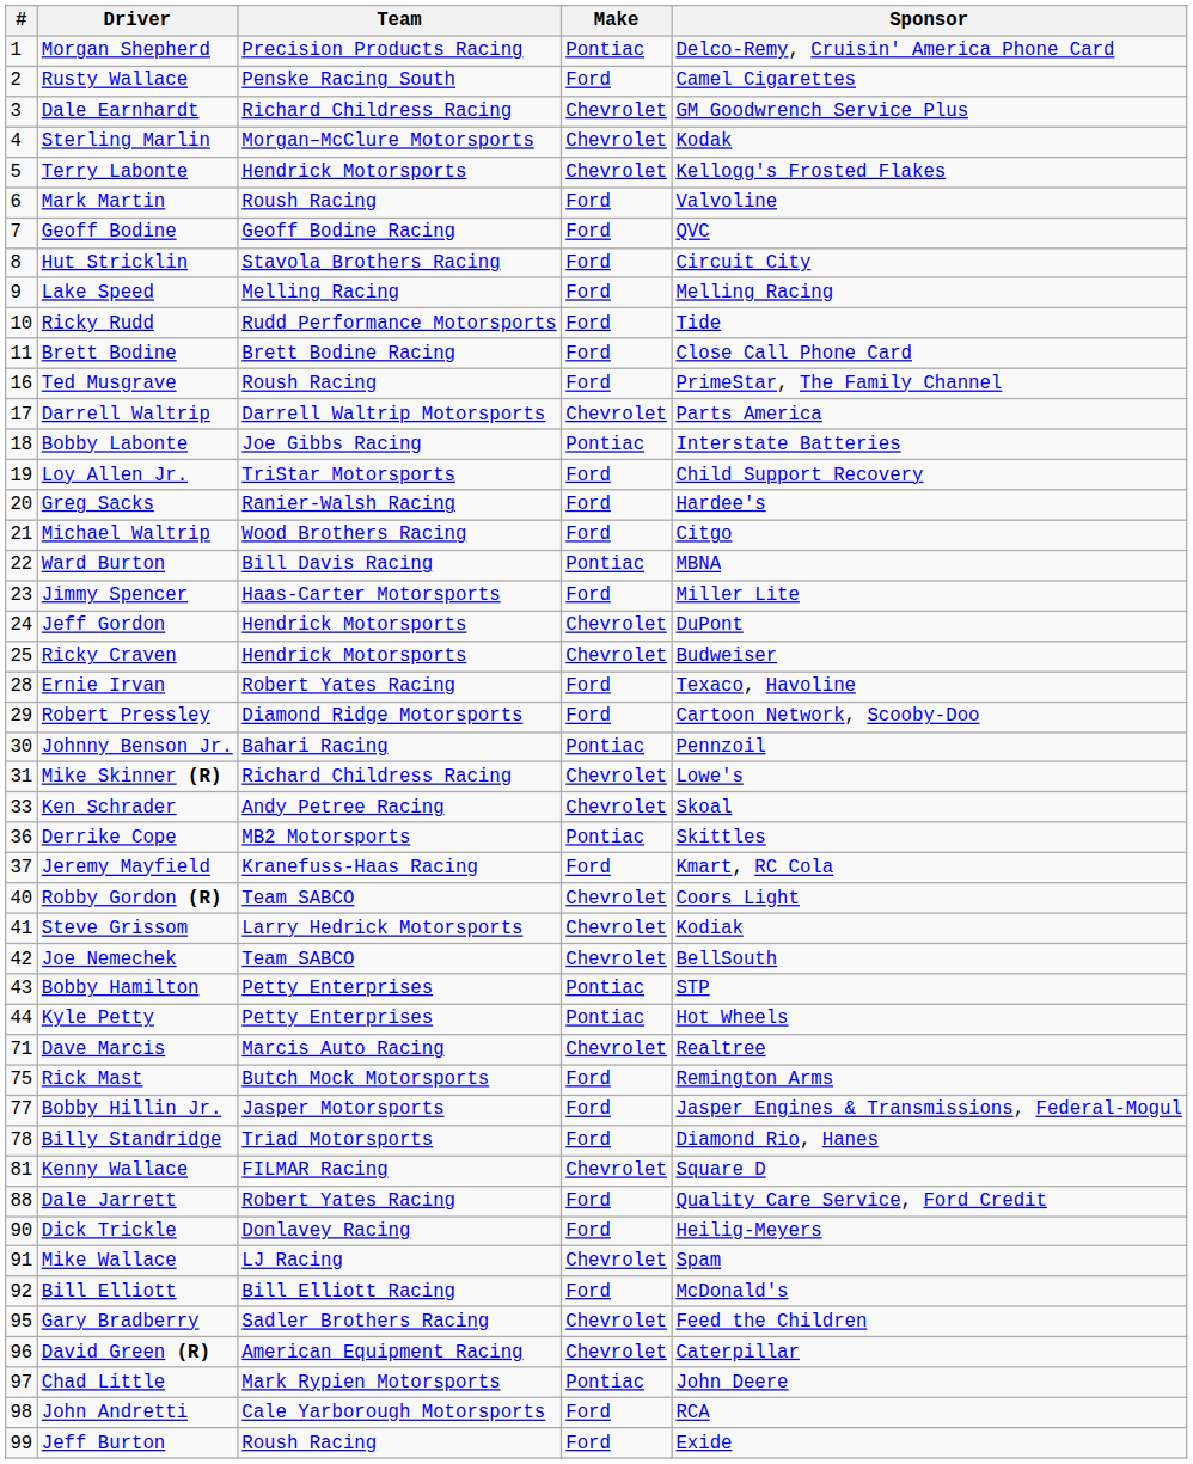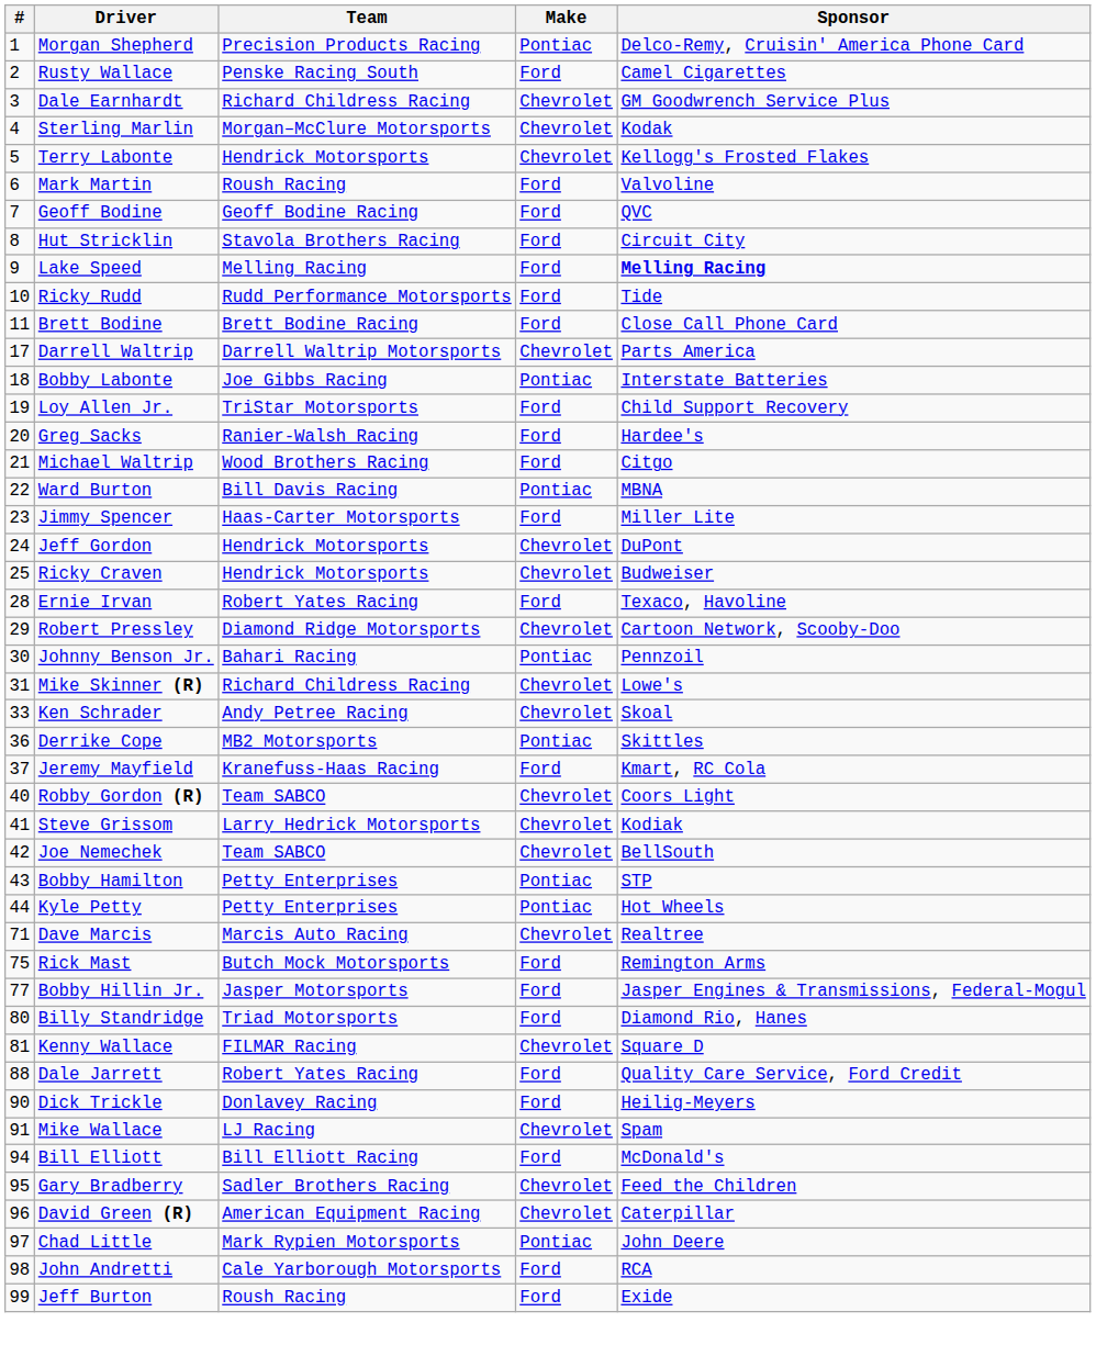 <table class="wikitable" style="font-size:95%">
 <tr>
 <th>#</th>
 <th>Driver</th>
 <th>Team</th>
 <th>Make</th>
 <th>Sponsor</th>
 </tr>
 <tr>
 <td>1</td>
 <td><a href='#'>Morgan Shepherd</a></td>
 <td><a href='#'>Precision Products Racing</a></td>
 <td><a href='#'>Pontiac</a></td>
 <td><a href='#'>Delco-Remy</a>, <a href='#'>Cruisin' America Phone Card</a></td>
 </tr>
 <tr>
 <td>2</td>
 <td><a href='#'>Rusty Wallace</a></td>
 <td><a href='#'>Penske Racing South</a></td>
 <td><a href='#'>Ford</a></td>
 <td><a href='#'>Camel Cigarettes</a></td>
 </tr>
 <tr>
 <td>3</td>
 <td><a href='#'>Dale Earnhardt</a></td>
 <td><a href='#'>Richard Childress Racing</a></td>
 <td><a href='#'>Chevrolet</a></td>
 <td><a href='#'>GM Goodwrench Service Plus</a></td>
 </tr>
 <tr>
 <td>4</td>
 <td><a href='#'>Sterling Marlin</a></td>
 <td><a href='#'>Morgan–McClure Motorsports</a></td>
 <td><a href='#'>Chevrolet</a></td>
 <td><a href='#'>Kodak</a></td>
 </tr>
 <tr>
 <td>5</td>
 <td><a href='#'>Terry Labonte</a></td>
 <td><a href='#'>Hendrick Motorsports</a></td>
 <td><a href='#'>Chevrolet</a></td>
 <td><a href='#'>Kellogg's Frosted Flakes</a></td>
 </tr>
 <tr>
 <td>6</td>
 <td><a href='#'>Mark Martin</a></td>
 <td><a href='#'>Roush Racing</a></td>
 <td><a href='#'>Ford</a></td>
 <td><a href='#'>Valvoline</a></td>
 </tr>
 <tr>
 <td>7</td>
 <td><a href='#'>Geoff Bodine</a></td>
 <td><a href='#'>Geoff Bodine Racing</a></td>
 <td><a href='#'>Ford</a></td>
 <td><a href='#'>QVC</a></td>
 </tr>
 <tr>
 <td>8</td>
 <td><a href='#'>Hut Stricklin</a></td>
 <td><a href='#'>Stavola Brothers Racing</a></td>
 <td><a href='#'>Ford</a></td>
 <td><a href='#'>Circuit City</a></td>
 </tr>
 <tr>
 <td>9</td>
 <td><a href='#'>Lake Speed</a></td>
 <td><a href='#'>Melling Racing</a></td>
 <td><a href='#'>Ford</a></td>
-<td><a href='#'>Melling Racing</a></td>
+<td><strong><a href='#'>Melling Racing</a></strong></td>
 </tr>
 <tr>
 <td>10</td>
 <td><a href='#'>Ricky Rudd</a></td>
 <td><a href='#'>Rudd Performance Motorsports</a></td>
 <td><a href='#'>Ford</a></td>
 <td><a href='#'>Tide</a></td>
 </tr>
 <tr>
 <td>11</td>
 <td><a href='#'>Brett Bodine</a></td>
 <td><a href='#'>Brett Bodine Racing</a></td>
 <td><a href='#'>Ford</a></td>
 <td><a href='#'>Close Call Phone Card</a></td>
-</tr>
-<tr>
-<td>16</td>
-<td><a href='#'>Ted Musgrave</a></td>
-<td><a href='#'>Roush Racing</a></td>
-<td><a href='#'>Ford</a></td>
-<td><a href='#'>PrimeStar</a>, <a href='#'>The Family Channel</a></td>
 </tr>
 <tr>
 <td>17</td>
 <td><a href='#'>Darrell Waltrip</a></td>
 <td><a href='#'>Darrell Waltrip Motorsports</a></td>
 <td><a href='#'>Chevrolet</a></td>
 <td><a href='#'>Parts America</a></td>
 </tr>
 <tr>
 <td>18</td>
 <td><a href='#'>Bobby Labonte</a></td>
 <td><a href='#'>Joe Gibbs Racing</a></td>
 <td><a href='#'>Pontiac</a></td>
 <td><a href='#'>Interstate Batteries</a></td>
 </tr>
 <tr>
 <td>19</td>
 <td><a href='#'>Loy Allen Jr.</a></td>
 <td><a href='#'>TriStar Motorsports</a></td>
 <td><a href='#'>Ford</a></td>
 <td><a href='#'>Child Support Recovery</a></td>
 </tr>
 <tr>
 <td>20</td>
 <td><a href='#'>Greg Sacks</a></td>
 <td><a href='#'>Ranier-Walsh Racing</a></td>
 <td><a href='#'>Ford</a></td>
 <td><a href='#'>Hardee's</a></td>
 </tr>
 <tr>
 <td>21</td>
 <td><a href='#'>Michael Waltrip</a></td>
 <td><a href='#'>Wood Brothers Racing</a></td>
 <td><a href='#'>Ford</a></td>
 <td><a href='#'>Citgo</a></td>
 </tr>
 <tr>
 <td>22</td>
 <td><a href='#'>Ward Burton</a></td>
 <td><a href='#'>Bill Davis Racing</a></td>
 <td><a href='#'>Pontiac</a></td>
 <td><a href='#'>MBNA</a></td>
 </tr>
 <tr>
 <td>23</td>
 <td><a href='#'>Jimmy Spencer</a></td>
 <td><a href='#'>Haas-Carter Motorsports</a></td>
 <td><a href='#'>Ford</a></td>
 <td><a href='#'>Miller Lite</a></td>
 </tr>
 <tr>
 <td>24</td>
 <td><a href='#'>Jeff Gordon</a></td>
 <td><a href='#'>Hendrick Motorsports</a></td>
 <td><a href='#'>Chevrolet</a></td>
 <td><a href='#'>DuPont</a></td>
 </tr>
 <tr>
 <td>25</td>
 <td><a href='#'>Ricky Craven</a></td>
 <td><a href='#'>Hendrick Motorsports</a></td>
 <td><a href='#'>Chevrolet</a></td>
 <td><a href='#'>Budweiser</a></td>
 </tr>
 <tr>
 <td>28</td>
 <td><a href='#'>Ernie Irvan</a></td>
 <td><a href='#'>Robert Yates Racing</a></td>
 <td><a href='#'>Ford</a></td>
 <td><a href='#'>Texaco</a>, <a href='#'>Havoline</a></td>
 </tr>
 <tr>
 <td>29</td>
 <td><a href='#'>Robert Pressley</a></td>
 <td><a href='#'>Diamond Ridge Motorsports</a></td>
-<td><a href='#'>Ford</a></td>
+<td><a href='#'>Chevrolet</a></td>
 <td><a href='#'>Cartoon Network</a>, <a href='#'>Scooby-Doo</a></td>
 </tr>
 <tr>
 <td>30</td>
 <td><a href='#'>Johnny Benson Jr.</a></td>
 <td><a href='#'>Bahari Racing</a></td>
 <td><a href='#'>Pontiac</a></td>
 <td><a href='#'>Pennzoil</a></td>
 </tr>
 <tr>
 <td>31</td>
 <td><a href='#'>Mike Skinner</a> <strong>(R)</strong></td>
 <td><a href='#'>Richard Childress Racing</a></td>
 <td><a href='#'>Chevrolet</a></td>
 <td><a href='#'>Lowe's</a></td>
 </tr>
 <tr>
 <td>33</td>
 <td><a href='#'>Ken Schrader</a></td>
 <td><a href='#'>Andy Petree Racing</a></td>
 <td><a href='#'>Chevrolet</a></td>
 <td><a href='#'>Skoal</a></td>
 </tr>
 <tr>
 <td>36</td>
 <td><a href='#'>Derrike Cope</a></td>
 <td><a href='#'>MB2 Motorsports</a></td>
 <td><a href='#'>Pontiac</a></td>
 <td><a href='#'>Skittles</a></td>
 </tr>
 <tr>
 <td>37</td>
 <td><a href='#'>Jeremy Mayfield</a></td>
 <td><a href='#'>Kranefuss-Haas Racing</a></td>
 <td><a href='#'>Ford</a></td>
 <td><a href='#'>Kmart</a>, <a href='#'>RC Cola</a></td>
 </tr>
 <tr>
 <td>40</td>
 <td><a href='#'>Robby Gordon</a> <strong>(R)</strong></td>
 <td><a href='#'>Team SABCO</a></td>
 <td><a href='#'>Chevrolet</a></td>
 <td><a href='#'>Coors Light</a></td>
 </tr>
 <tr>
 <td>41</td>
 <td><a href='#'>Steve Grissom</a></td>
 <td><a href='#'>Larry Hedrick Motorsports</a></td>
 <td><a href='#'>Chevrolet</a></td>
 <td><a href='#'>Kodiak</a></td>
 </tr>
 <tr>
 <td>42</td>
 <td><a href='#'>Joe Nemechek</a></td>
 <td><a href='#'>Team SABCO</a></td>
 <td><a href='#'>Chevrolet</a></td>
 <td><a href='#'>BellSouth</a></td>
 </tr>
 <tr>
 <td>43</td>
 <td><a href='#'>Bobby Hamilton</a></td>
 <td><a href='#'>Petty Enterprises</a></td>
 <td><a href='#'>Pontiac</a></td>
 <td><a href='#'>STP</a></td>
 </tr>
 <tr>
 <td>44</td>
 <td><a href='#'>Kyle Petty</a></td>
 <td><a href='#'>Petty Enterprises</a></td>
 <td><a href='#'>Pontiac</a></td>
 <td><a href='#'>Hot Wheels</a></td>
 </tr>
 <tr>
 <td>71</td>
 <td><a href='#'>Dave Marcis</a></td>
 <td><a href='#'>Marcis Auto Racing</a></td>
 <td><a href='#'>Chevrolet</a></td>
 <td><a href='#'>Realtree</a></td>
 </tr>
 <tr>
 <td>75</td>
 <td><a href='#'>Rick Mast</a></td>
 <td><a href='#'>Butch Mock Motorsports</a></td>
 <td><a href='#'>Ford</a></td>
 <td><a href='#'>Remington Arms</a></td>
 </tr>
 <tr>
 <td>77</td>
 <td><a href='#'>Bobby Hillin Jr.</a></td>
 <td><a href='#'>Jasper Motorsports</a></td>
 <td><a href='#'>Ford</a></td>
 <td><a href='#'>Jasper Engines & Transmissions</a>, <a href='#'>Federal-Mogul</a></td>
 </tr>
 <tr>
-<td>78</td>
+<td>80</td>
 <td><a href='#'>Billy Standridge</a></td>
 <td><a href='#'>Triad Motorsports</a></td>
 <td><a href='#'>Ford</a></td>
 <td><a href='#'>Diamond Rio</a>, <a href='#'>Hanes</a></td>
 </tr>
 <tr>
 <td>81</td>
 <td><a href='#'>Kenny Wallace</a></td>
 <td><a href='#'>FILMAR Racing</a></td>
 <td><a href='#'>Chevrolet</a></td>
 <td><a href='#'>Square D</a></td>
 </tr>
 <tr>
 <td>88</td>
 <td><a href='#'>Dale Jarrett</a></td>
 <td><a href='#'>Robert Yates Racing</a></td>
 <td><a href='#'>Ford</a></td>
 <td><a href='#'>Quality Care Service</a>, <a href='#'>Ford Credit</a></td>
 </tr>
 <tr>
 <td>90</td>
 <td><a href='#'>Dick Trickle</a></td>
 <td><a href='#'>Donlavey Racing</a></td>
 <td><a href='#'>Ford</a></td>
 <td><a href='#'>Heilig-Meyers</a></td>
 </tr>
 <tr>
 <td>91</td>
 <td><a href='#'>Mike Wallace</a></td>
 <td><a href='#'>LJ Racing</a></td>
 <td><a href='#'>Chevrolet</a></td>
 <td><a href='#'>Spam</a></td>
 </tr>
 <tr>
-<td>92</td>
+<td>94</td>
 <td><a href='#'>Bill Elliott</a></td>
 <td><a href='#'>Bill Elliott Racing</a></td>
 <td><a href='#'>Ford</a></td>
 <td><a href='#'>McDonald's</a></td>
 </tr>
 <tr>
 <td>95</td>
 <td><a href='#'>Gary Bradberry</a></td>
 <td><a href='#'>Sadler Brothers Racing</a></td>
 <td><a href='#'>Chevrolet</a></td>
 <td><a href='#'>Feed the Children</a></td>
 </tr>
 <tr>
 <td>96</td>
 <td><a href='#'>David Green</a> <strong>(R)</strong></td>
 <td><a href='#'>American Equipment Racing</a></td>
 <td><a href='#'>Chevrolet</a></td>
 <td><a href='#'>Caterpillar</a></td>
 </tr>
 <tr>
 <td>97</td>
 <td><a href='#'>Chad Little</a></td>
 <td><a href='#'>Mark Rypien Motorsports</a></td>
 <td><a href='#'>Pontiac</a></td>
 <td><a href='#'>John Deere</a></td>
 </tr>
 <tr>
 <td>98</td>
 <td><a href='#'>John Andretti</a></td>
 <td><a href='#'>Cale Yarborough Motorsports</a></td>
 <td><a href='#'>Ford</a></td>
 <td><a href='#'>RCA</a></td>
 </tr>
 <tr>
 <td>99</td>
 <td><a href='#'>Jeff Burton</a></td>
 <td><a href='#'>Roush Racing</a></td>
 <td><a href='#'>Ford</a></td>
 <td><a href='#'>Exide</a></td>
 </tr>
 </table>
